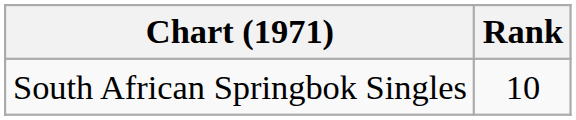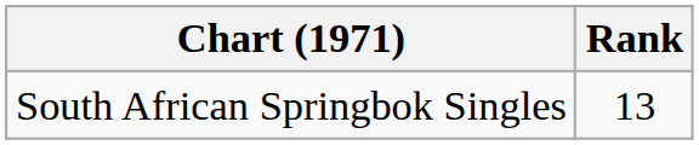 <table class="wikitable">
 <tr>
 <th align="left">Chart (1971)</th>
 <th style="text-align:center;">Rank</th>
 </tr>
 <tr>
 <td>South African Springbok Singles</td>
-<td align="center">10</td>
+<td align="center">13</td>
 </tr>
 </table>
